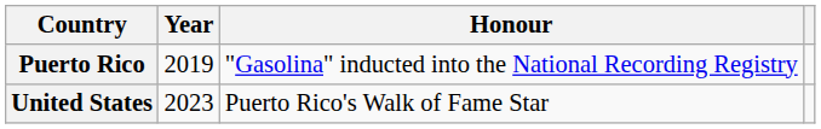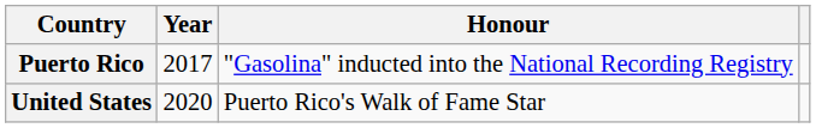 <table class="wikitable plainrowheaders sortable">
 <tr>
 <th scope="col">Country</th>
 <th scope="col">Year</th>
 <th scope="col">Honour</th>
 <th scope="col" class="unsortable"></th>
 </tr>
 <tr>
 <th scope="row">Puerto Rico</th>
-<td align="center">2019</td>
+<td align="center">2017</td>
 <td>"<a href='#'>Gasolina</a>" inducted into the <a href='#'>National Recording Registry</a></td>
 <td align="center"></td>
 </tr>
 <tr>
 <th scope="row">United States</th>
-<td align="center">2023</td>
+<td align="center">2020</td>
 <td>Puerto Rico's Walk of Fame Star</td>
 <td align="center"></td>
 </tr>
 </table>
